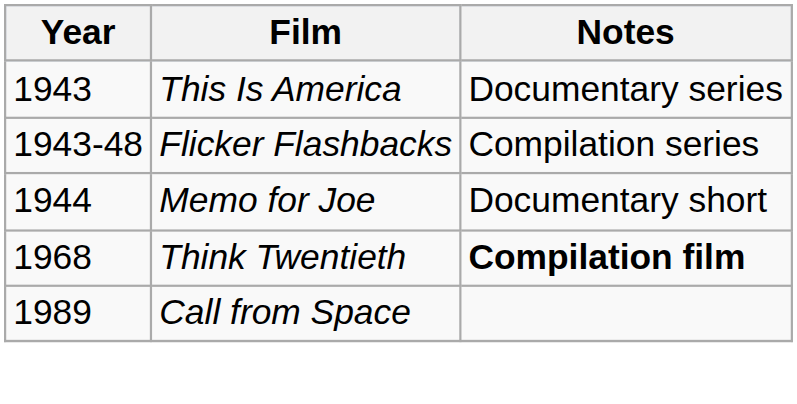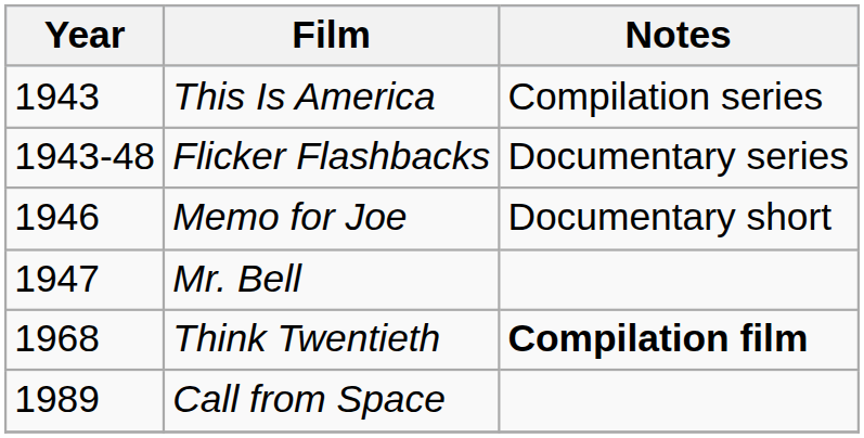 <table class="wikitable sortable">
 <tr style="background:#b0c4de; text-align:center;">
 <th>Year</th>
 <th>Film</th>
 <th>Notes</th>
 </tr>
 <tr>
 <td>1943</td>
 <td><em>This Is America</em></td>
-<td>Documentary series</td>
+<td>Compilation series</td>
 </tr>
 <tr>
 <td>1943-48</td>
 <td><em>Flicker Flashbacks</em></td>
-<td>Compilation series</td>
+<td>Documentary series</td>
 </tr>
 <tr>
-<td>1944</td>
+<td>1946</td>
 <td><em>Memo for Joe</em></td>
 <td>Documentary short</td>
+</tr>
+<tr>
+<td>1947</td>
+<td><em>Mr. Bell</em></td>
+<td></td>
 </tr>
 <tr>
 <td>1968</td>
 <td><em>Think Twentieth</em></td>
 <td><strong>Compilation film</strong></td>
 </tr>
 <tr>
 <td>1989</td>
 <td><em>Call from Space</em></td>
 <td></td>
 </tr>
 <tr>
 </tr>
 </table>
